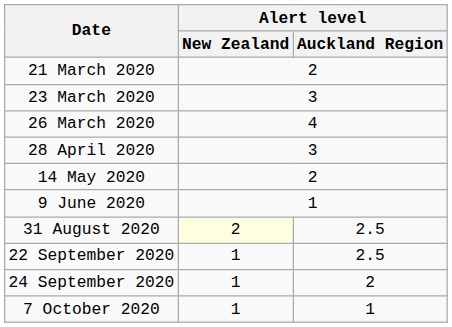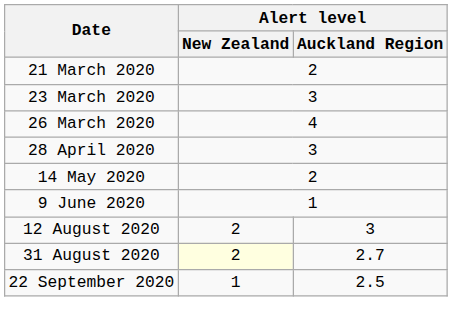 <table class="wikitable" style="text-align:center;">
 <tr>
 <th rowspan=2>Date</th>
 <th colspan=2>Alert level</th>
 </tr>
 <tr>
 <th>New Zealand</th>
 <th>Auckland Region</th>
 </tr>
 <tr>
 <td>21 March 2020</td>
 <td colspan=2>2</td>
 </tr>
 <tr>
 <td>23 March 2020</td>
 <td colspan=2> 3</td>
 </tr>
 <tr>
 <td>26 March 2020</td>
 <td colspan=2>  4</td>
 </tr>
 <tr>
 <td>28 April 2020</td>
 <td colspan=2> 3</td>
 </tr>
 <tr>
 <td>14 May 2020</td>
 <td colspan=2> 2</td>
 </tr>
 <tr>
 <td>9 June 2020</td>
 <td colspan=2> 1</td>
 </tr>
 <tr>
+<td>12 August  2020</td>
+<td> 2</td>
+<td> 3</td>
+</tr>
+<tr>
 <td>31 August 2020</td>
 <td style="background: lightyellow;"> 2</td>
-<td> 2.5</td>
+<td> 2.7</td>
 </tr>
 <tr>
 <td>22 September  2020</td>
 <td> 1</td>
 <td> 2.5</td>
 </tr>
-<tr>
-<td>24 September 2020</td>
-<td> 1</td>
-<td> 2</td>
-</tr>
-<tr>
-<td>7 October 2020</td>
-<td> 1</td>
-<td> 1</td>
-</tr>
 </table>
